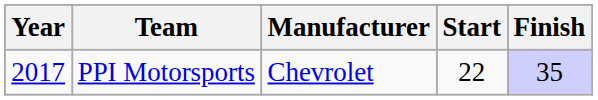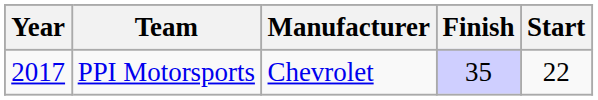 <table class="wikitable" style="font-size: 90%;">
 <tr>
 <th>Year</th>
 <th>Team</th>
 <th>Manufacturer</th>
+<th>Finish</th>
 <th>Start</th>
-<th>Finish</th>
 </tr>
 <tr>
 <td><a href='#'>2017</a></td>
 <td><a href='#'>PPI Motorsports</a></td>
 <td><a href='#'>Chevrolet</a></td>
+<td align=center style="background:#CFCFFF;">35</td>
 <td align=center>22</td>
-<td align=center style="background:#CFCFFF;">35</td>
 </tr>
 </table>
